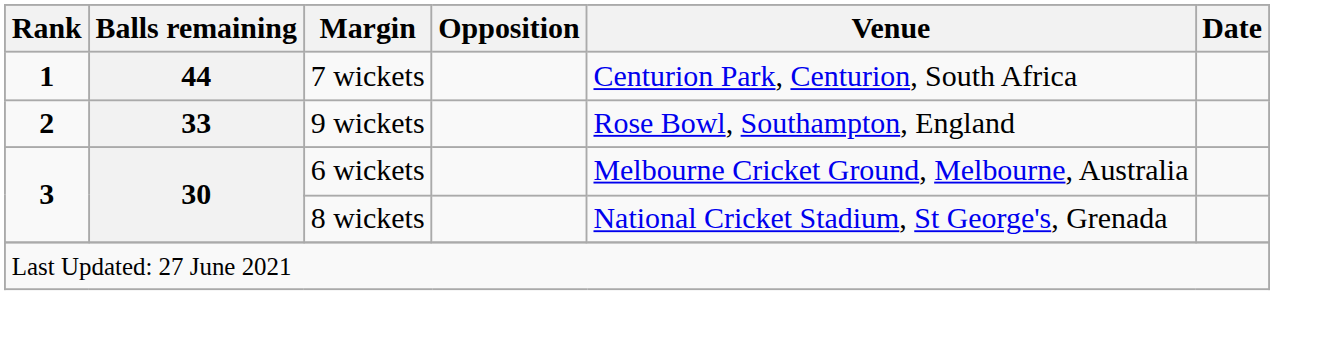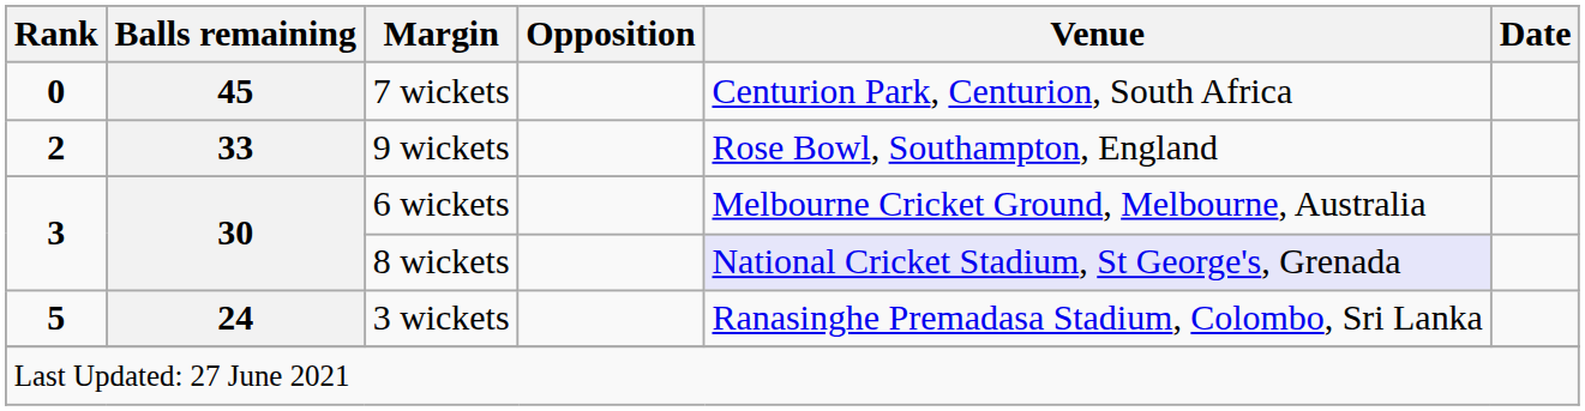 <table class="wikitable plainrowheaders sortable">
 <tr>
 <th scope=col>Rank</th>
 <th scope=col>Balls remaining</th>
 <th scope=col>Margin</th>
 <th scope=col>Opposition</th>
 <th scope=col>Venue</th>
 <th scope=col>Date</th>
 </tr>
 <tr>
-<td align=center><strong>1</strong></td>
-<th scope=row style=text-align:center>44</th>
+<td align=center><strong>0</strong></td>
+<th scope=row style=text-align:center>45</th>
 <td scope=row style=text-align:center;>7 wickets</td>
 <td></td>
 <td><a href='#'>Centurion Park</a>, <a href='#'>Centurion</a>, South Africa</td>
 <td></td>
 </tr>
 <tr>
 <td align=center><strong>2</strong></td>
 <th scope=row style=text-align:center>33</th>
 <td scope=row style=text-align:center;>9 wickets</td>
 <td></td>
 <td><a href='#'>Rose Bowl</a>, <a href='#'>Southampton</a>, England</td>
 <td></td>
 </tr>
 <tr>
 <td align=center rowspan=2><strong>3</strong></td>
 <th scope=row style=text-align:center rowspan=2>30</th>
 <td scope=row style=text-align:center;>6 wickets</td>
 <td></td>
 <td><a href='#'>Melbourne Cricket Ground</a>, <a href='#'>Melbourne</a>, Australia</td>
 <td> </td>
 </tr>
 <tr>
 <td scope=row style=text-align:center;>8 wickets</td>
 <td></td>
-<td><a href='#'>National Cricket Stadium</a>, <a href='#'>St George's</a>, Grenada</td>
+<td style="background: lavender;"><a href='#'>National Cricket Stadium</a>, <a href='#'>St George's</a>, Grenada</td>
+<td></td>
+</tr>
+<tr>
+<td align=center><strong>5</strong></td>
+<th scope=row style=text-align:center>24</th>
+<td scope=row style=text-align:center;>3 wickets</td>
+<td></td>
+<td><a href='#'>Ranasinghe Premadasa Stadium</a>, <a href='#'>Colombo</a>, Sri Lanka</td>
 <td></td>
 </tr>
 <tr>
 </tr>
 <tr class=sortbottom>
 <td colspan=6><small>Last Updated: 27 June 2021</small></td>
 </tr>
 </table>
